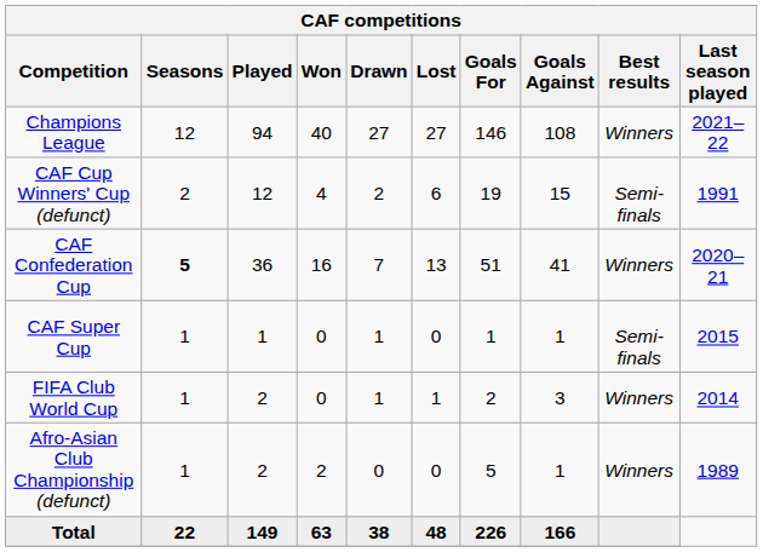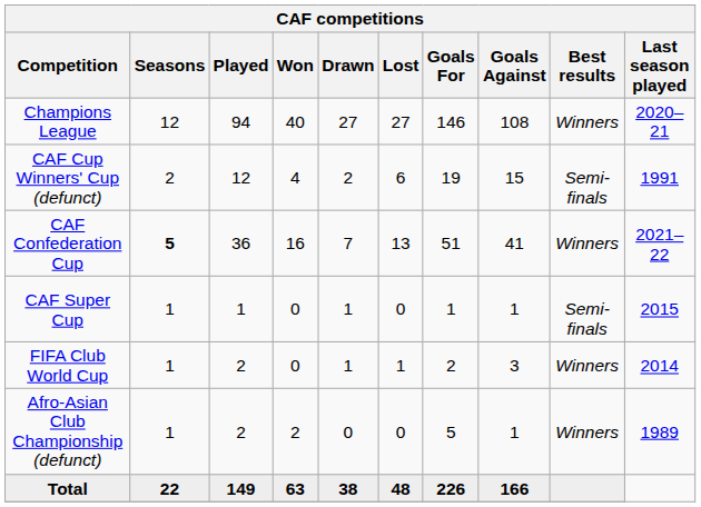 <table class="wikitable" style="font-size:95%; text-align: center;">
 <tr>
 <th colspan="10">CAF competitions</th>
 </tr>
 <tr>
 <th width="200">Competition</th>
 <th width="30">Seasons</th>
 <th width="30">Played</th>
 <th width="30">Won</th>
 <th width="30">Drawn</th>
 <th width="30">Lost</th>
 <th width="30">Goals For</th>
 <th width="30">Goals Against</th>
 <th width="100">Best results</th>
 <th width="100">Last season played</th>
 </tr>
 <tr>
 <td><a href='#'>Champions League</a></td>
 <td>12</td>
 <td>94</td>
 <td>40</td>
 <td>27</td>
 <td>27</td>
 <td>146</td>
 <td>108</td>
 <td>  <em>Winners</em></td>
-<td><a href='#'>2021–22</a></td>
+<td><a href='#'>2020–21</a></td>
 </tr>
 <tr>
 <td><a href='#'>CAF Cup Winners' Cup</a> <em>(defunct)</em></td>
 <td>2</td>
 <td>12</td>
 <td>4</td>
 <td>2</td>
 <td>6</td>
 <td>19</td>
 <td>15</td>
 <td> <br><em>Semi-finals</em><br></td>
 <td><a href='#'>1991</a></td>
 </tr>
 <tr>
 <td><a href='#'>CAF Confederation Cup</a></td>
 <td><strong>5</strong></td>
 <td>36</td>
 <td>16</td>
 <td>7</td>
 <td>13</td>
 <td>51</td>
 <td>41</td>
 <td>  <em>Winners</em></td>
-<td><a href='#'>2020–21</a></td>
+<td><a href='#'>2021–22</a></td>
 </tr>
 <tr>
 <td><a href='#'>CAF Super Cup</a></td>
 <td>1</td>
 <td>1</td>
 <td>0</td>
 <td>1</td>
 <td>0</td>
 <td>1</td>
 <td>1</td>
 <td> <br><em>Semi-finals</em><br></td>
 <td><a href='#'>2015</a></td>
 </tr>
 <tr>
 <td><a href='#'>FIFA Club World Cup</a></td>
 <td>1</td>
 <td>2</td>
 <td>0</td>
 <td>1</td>
 <td>1</td>
 <td>2</td>
 <td>3</td>
 <td> <em>Winners</em></td>
 <td><a href='#'>2014</a></td>
 </tr>
 <tr>
 <td><a href='#'>Afro-Asian Club Championship</a> <em>(defunct)</em></td>
 <td>1</td>
 <td>2</td>
 <td>2</td>
 <td>0</td>
 <td>0</td>
 <td>5</td>
 <td>1</td>
 <td> <em>Winners</em></td>
 <td><a href='#'>1989</a></td>
 </tr>
 <tr bgcolor=#EEEEEE>
 <td><strong>Total</strong></td>
 <td><strong>22</strong></td>
 <td><strong>149</strong></td>
 <td><strong>63</strong></td>
 <td><strong>38</strong></td>
 <td><strong>48</strong></td>
 <td><strong>226</strong></td>
 <td><strong>166</strong></td>
 <td></td>
 </tr>
 <tr>
 </tr>
 </table>
